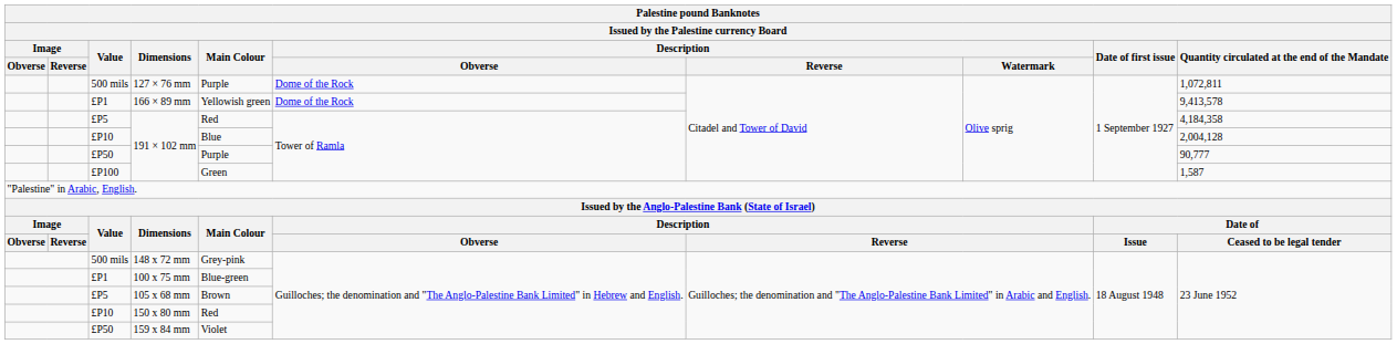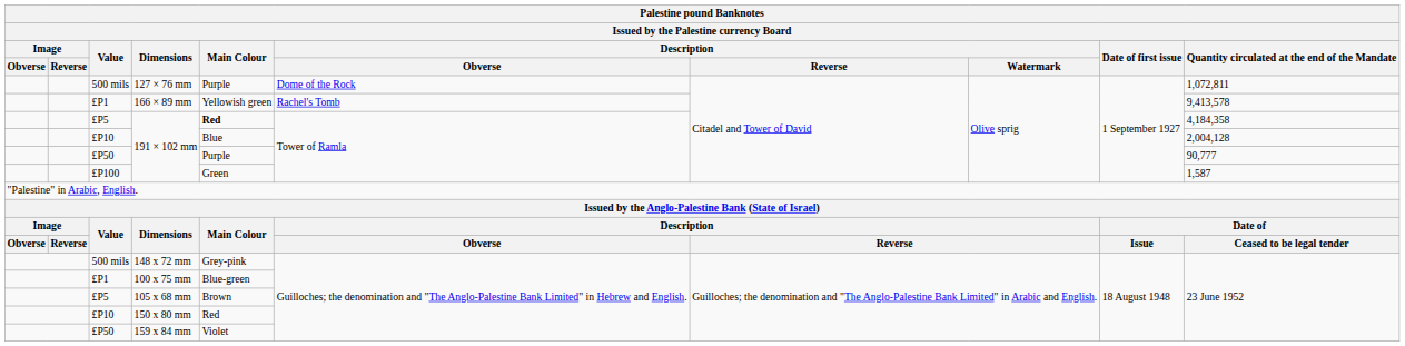 <table class="wikitable" style="font-size: 90%">
 <tr>
 <th colspan="10">Palestine pound Banknotes</th>
 </tr>
 <tr>
 <th colspan="10">Issued by the Palestine currency Board</th>
 </tr>
 <tr>
 <th colspan="2">Image</th>
 <th rowspan="2">Value</th>
 <th rowspan="2">Dimensions</th>
 <th rowspan="2">Main Colour</th>
 <th colspan="3">Description</th>
 <th rowspan="2">Date of first issue</th>
 <th rowspan="2">Quantity circulated at the end of the Mandate</th>
 </tr>
 <tr>
 <th>Obverse</th>
 <th>Reverse</th>
 <th>Obverse</th>
 <th>Reverse</th>
 <th>Watermark</th>
 </tr>
 <tr>
 <td align="center"></td>
 <td align="center"></td>
 <td>500 mils</td>
 <td>127 × 76 mm</td>
 <td>Purple</td>
 <td><a href='#'>Dome of the Rock</a></td>
 <td rowspan="6">Citadel and <a href='#'>Tower of David</a></td>
 <td rowspan="6"><a href='#'>Olive</a> sprig</td>
 <td rowspan="6">1 September 1927</td>
 <td>1,072,811</td>
 </tr>
 <tr>
 <td align="center"></td>
 <td align="center"></td>
 <td>£P1</td>
 <td>166 × 89 mm</td>
 <td>Yellowish green</td>
-<td><a href='#'>Dome of the Rock</a></td>
+<td><a href='#'>Rachel's Tomb</a></td>
 <td>9,413,578</td>
 </tr>
 <tr>
 <td align="center"></td>
 <td align="center"></td>
 <td>£P5</td>
 <td rowspan="4">191 × 102 mm</td>
-<td>Red</td>
+<td><strong>Red</strong></td>
 <td rowspan="4">Tower of <a href='#'>Ramla</a></td>
 <td>4,184,358</td>
 </tr>
 <tr>
 <td align="center"></td>
 <td align="center"></td>
 <td>£P10</td>
 <td>Blue</td>
 <td>2,004,128</td>
 </tr>
 <tr>
 <td align="center"></td>
 <td align="center"></td>
 <td>£P50</td>
 <td>Purple</td>
 <td>90,777</td>
 </tr>
 <tr>
 <td align="center"></td>
 <td align="center"></td>
 <td>£P100</td>
 <td>Green</td>
 <td>1,587</td>
 </tr>
 <tr>
 <td colspan="10">"Palestine" in <a href='#'>Arabic</a>, <a href='#'>English</a>.</td>
 </tr>
 <tr>
 <th colspan="10">Issued by the <a href='#'>Anglo-Palestine Bank</a> (<a href='#'>State of Israel</a>)</th>
 </tr>
 <tr>
 <th colspan="2">Image</th>
 <th rowspan="2">Value</th>
 <th rowspan="2">Dimensions</th>
 <th rowspan="2">Main Colour</th>
 <th colspan="3">Description</th>
 <th colspan="2">Date of</th>
 </tr>
 <tr>
 <th>Obverse</th>
 <th>Reverse</th>
 <th>Obverse</th>
 <th colspan="2">Reverse</th>
 <th>Issue</th>
 <th>Ceased to be legal tender</th>
 </tr>
 <tr>
 <td colspan="2"></td>
 <td>500 mils</td>
 <td>148 x 72 mm</td>
 <td>Grey-pink</td>
 <td rowspan="5">Guilloches; the denomination and "<a href='#'>The Anglo-Palestine Bank Limited</a>" in <a href='#'>Hebrew</a> and <a href='#'>English</a>.</td>
 <td colspan="2" rowspan="5">Guilloches; the denomination and "<a href='#'>The Anglo-Palestine Bank Limited</a>" in <a href='#'>Arabic</a> and <a href='#'>English</a>.</td>
 <td rowspan="5">18 August 1948</td>
 <td rowspan="5">23 June 1952</td>
 </tr>
 <tr>
 <td colspan="2"></td>
 <td>£P1</td>
 <td>100 x 75 mm</td>
 <td>Blue-green</td>
 </tr>
 <tr>
 <td colspan="2"></td>
 <td>£P5</td>
 <td>105 x 68 mm</td>
 <td>Brown</td>
 </tr>
 <tr>
 <td colspan="2"></td>
 <td>£P10</td>
 <td>150 x 80 mm</td>
 <td>Red</td>
 </tr>
 <tr>
 <td colspan="2"></td>
 <td>£P50</td>
 <td>159 x 84 mm</td>
 <td>Violet</td>
 </tr>
 </table>
